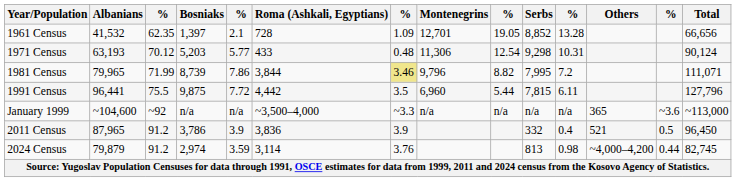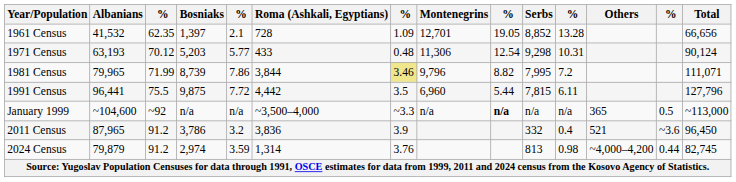 <table class="wikitable" style="font-size:88%">
 <tr>
 <th>Year/Population</th>
 <th>Albanians</th>
 <th> %</th>
 <th>Bosniaks</th>
 <th> %</th>
 <th>Roma (Ashkali, Egyptians)</th>
 <th> %</th>
 <th>Montenegrins</th>
 <th> %</th>
 <th>Serbs</th>
 <th> %</th>
 <th>Others</th>
 <th> %</th>
 <th>Total</th>
 </tr>
 <tr>
 <td>1961 Census</td>
 <td>41,532</td>
 <td>62.35</td>
 <td>1,397</td>
 <td>2.1</td>
 <td>728</td>
 <td>1.09</td>
 <td>12,701</td>
 <td>19.05</td>
 <td>8,852</td>
 <td>13.28</td>
 <td></td>
 <td></td>
 <td>66,656</td>
 </tr>
 <tr style="background:#f5f5f5;">
 <td>1971 Census</td>
 <td>63,193</td>
 <td>70.12</td>
 <td>5,203</td>
 <td>5.77</td>
 <td>433</td>
 <td>0.48</td>
 <td>11,306</td>
 <td>12.54</td>
 <td>9,298</td>
 <td>10.31</td>
 <td></td>
 <td></td>
 <td>90,124</td>
 </tr>
 <tr>
 <td>1981 Census</td>
 <td>79,965</td>
 <td>71.99</td>
 <td>8,739</td>
 <td>7.86</td>
 <td>3,844</td>
 <td style="background: khaki;">3.46</td>
 <td>9,796</td>
 <td>8.82</td>
 <td>7,995</td>
 <td>7.2</td>
 <td></td>
 <td></td>
 <td>111,071</td>
 </tr>
 <tr style="background:#f5f5f5;">
 <td>1991 Census</td>
 <td>96,441</td>
 <td>75.5</td>
 <td>9,875</td>
 <td>7.72</td>
 <td>4,442</td>
 <td>3.5</td>
 <td>6,960</td>
 <td>5.44</td>
 <td>7,815</td>
 <td>6.11</td>
 <td></td>
 <td></td>
 <td>127,796</td>
 </tr>
 <tr>
 <td>January 1999</td>
 <td>~104,600</td>
 <td>~92</td>
 <td>n/a</td>
 <td>n/a</td>
 <td>~3,500–4,000</td>
 <td>~3.3</td>
 <td>n/a</td>
-<td>n/a</td>
+<td><strong>n/a</strong></td>
 <td>n/a</td>
 <td>n/a</td>
 <td>365</td>
-<td>~3.6</td>
+<td>0.5</td>
 <td>~113,000</td>
 </tr>
 <tr style="background:#f5f5f5;">
 <td>2011 Census</td>
 <td>87,965</td>
 <td>91.2</td>
 <td>3,786</td>
-<td>3.9</td>
+<td>3.2</td>
 <td>3,836</td>
 <td>3.9</td>
 <td></td>
 <td></td>
 <td>332</td>
 <td>0.4</td>
 <td>521</td>
-<td>0.5</td>
+<td>~3.6</td>
 <td>96,450</td>
 </tr>
 <tr>
 <td>2024 Census</td>
 <td>79,879</td>
 <td>91.2</td>
 <td>2,974</td>
 <td>3.59</td>
-<td>3,114</td>
+<td>1,314</td>
 <td>3.76</td>
 <td></td>
 <td></td>
 <td>813</td>
 <td>0.98</td>
 <td>~4,000–4,200</td>
 <td>0.44</td>
 <td>82,745</td>
 </tr>
 <tr>
 <th colspan="14" style="font-size:88%;text-align:center;">Source: Yugoslav Population Censuses for data through 1991, <a href='#'>OSCE</a> estimates for data from 1999, 2011 and 2024 census from the Kosovo Agency of Statistics.</th>
 </tr>
 </table>
